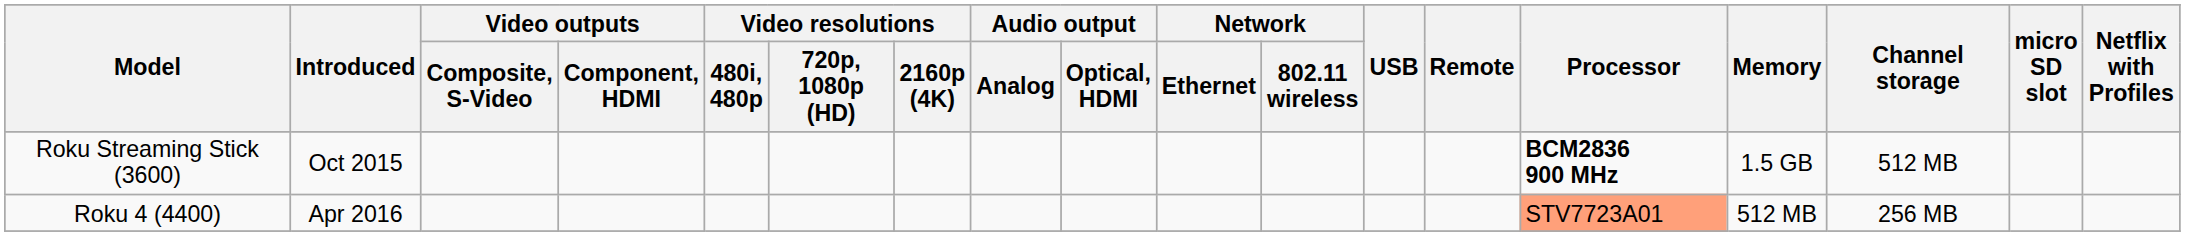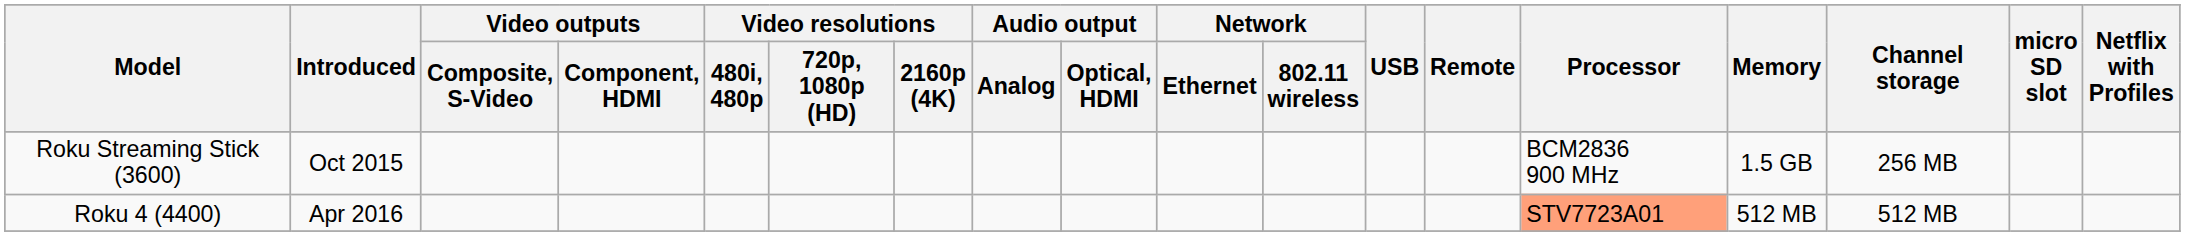 <table class="wikitable" style="text-align: center; font-size: smaller;">
 <tr>
 <th rowspan="2">Model</th>
 <th rowspan="2">Introduced</th>
 <th colspan="2">Video outputs</th>
 <th colspan="3">Video resolutions</th>
 <th colspan="2">Audio output</th>
 <th colspan="2">Network</th>
 <th rowspan="2">USB</th>
 <th rowspan="2">Remote</th>
 <th rowspan="2">Processor</th>
 <th rowspan="2">Memory</th>
 <th rowspan="2">Channel storage </th>
 <th rowspan="2">micro <br>SD <br>slot</th>
 <th rowspan="2">Netflix <br>with <br>Profiles</th>
 </tr>
 <tr>
 <th>Composite,<br>S-Video</th>
 <th>Component,<br>HDMI</th>
 <th>480i,<br>480p</th>
 <th>720p,<br>1080p (HD)</th>
 <th>2160p<br>(4K)</th>
 <th>Analog</th>
 <th>Optical,<br>HDMI</th>
 <th>Ethernet</th>
 <th>802.11<br>wireless</th>
 </tr>
 <tr>
 <td>Roku Streaming Stick (3600) </td>
 <td>Oct 2015</td>
 <td></td>
 <td></td>
 <td></td>
 <td></td>
 <td></td>
 <td></td>
 <td></td>
 <td></td>
 <td></td>
 <td></td>
 <td></td>
-<td style="text-align:left;"><strong>BCM2836 900 MHz</strong></td>
+<td style="text-align:left;">BCM2836 900 MHz</td>
 <td>1.5 GB</td>
-<td>512 MB</td>
+<td>256 MB</td>
 <td></td>
 <td></td>
 </tr>
 <tr>
 <td>Roku 4 (4400) </td>
 <td>Apr 2016</td>
 <td></td>
 <td></td>
 <td></td>
 <td></td>
 <td></td>
 <td></td>
 <td></td>
 <td></td>
 <td></td>
 <td></td>
 <td></td>
 <td style="background: lightsalmon; text-align:left;">STV7723A01 </td>
 <td>512 MB</td>
-<td>256 MB</td>
+<td>512 MB</td>
 <td></td>
 <td></td>
 </tr>
 </table>
